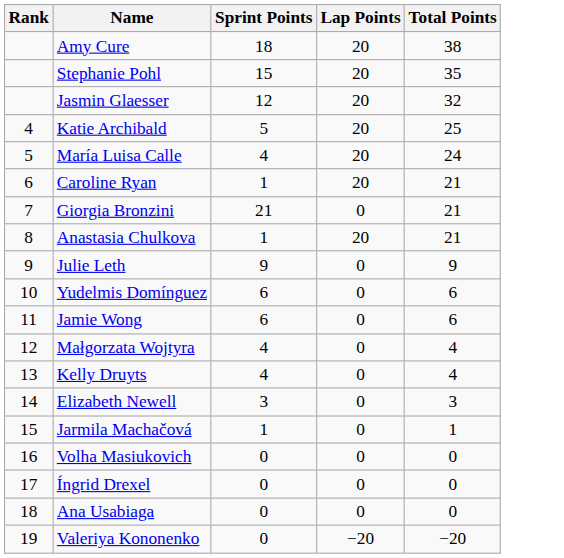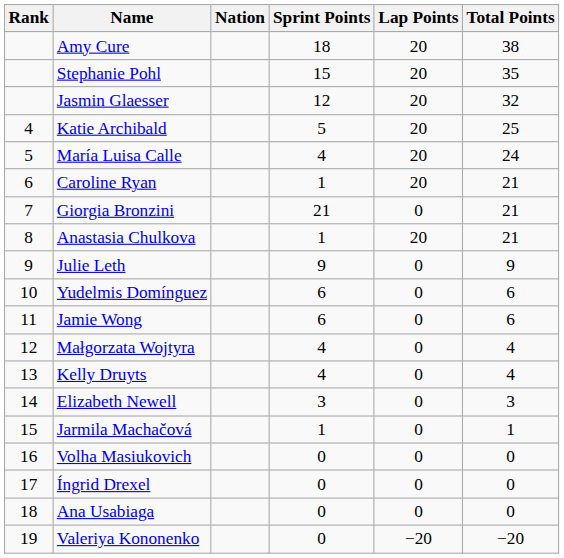 <table class="wikitable sortable" style="text-align:center">
 <tr>
 <th>Rank</th>
 <th>Name</th>
+<th>Nation</th>
 <th>Sprint Points</th>
 <th>Lap Points</th>
 <th>Total Points</th>
 </tr>
 <tr>
 <td></td>
 <td align=left><a href='#'>Amy Cure</a></td>
+<td align=left></td>
 <td>18</td>
 <td>20</td>
 <td>38</td>
 </tr>
 <tr>
 <td></td>
 <td align=left><a href='#'>Stephanie Pohl</a></td>
+<td align=left></td>
 <td>15</td>
 <td>20</td>
 <td>35</td>
 </tr>
 <tr>
 <td></td>
 <td align=left><a href='#'>Jasmin Glaesser</a></td>
+<td align=left></td>
 <td>12</td>
 <td>20</td>
 <td>32</td>
 </tr>
 <tr>
 <td>4</td>
 <td align=left><a href='#'>Katie Archibald</a></td>
+<td align=left></td>
 <td>5</td>
 <td>20</td>
 <td>25</td>
 </tr>
 <tr>
 <td>5</td>
 <td align=left><a href='#'>María Luisa Calle</a></td>
+<td align=left></td>
 <td>4</td>
 <td>20</td>
 <td>24</td>
 </tr>
 <tr>
 <td>6</td>
 <td align=left><a href='#'>Caroline Ryan</a></td>
+<td align=left></td>
 <td>1</td>
 <td>20</td>
 <td>21</td>
 </tr>
 <tr>
 <td>7</td>
 <td align=left><a href='#'>Giorgia Bronzini</a></td>
+<td align=left></td>
 <td>21</td>
 <td>0</td>
 <td>21</td>
 </tr>
 <tr>
 <td>8</td>
 <td align=left><a href='#'>Anastasia Chulkova</a></td>
+<td align=left></td>
 <td>1</td>
 <td>20</td>
 <td>21</td>
 </tr>
 <tr>
 <td>9</td>
 <td align=left><a href='#'>Julie Leth</a></td>
+<td align=left></td>
 <td>9</td>
 <td>0</td>
 <td>9</td>
 </tr>
 <tr>
 <td>10</td>
 <td align=left><a href='#'>Yudelmis Domínguez</a></td>
+<td align=left></td>
 <td>6</td>
 <td>0</td>
 <td>6</td>
 </tr>
 <tr>
 <td>11</td>
 <td align=left><a href='#'>Jamie Wong</a></td>
+<td align=left></td>
 <td>6</td>
 <td>0</td>
 <td>6</td>
 </tr>
 <tr>
 <td>12</td>
 <td align=left><a href='#'>Małgorzata Wojtyra</a></td>
+<td align=left></td>
 <td>4</td>
 <td>0</td>
 <td>4</td>
 </tr>
 <tr>
 <td>13</td>
 <td align=left><a href='#'>Kelly Druyts</a></td>
+<td align=left></td>
 <td>4</td>
 <td>0</td>
 <td>4</td>
 </tr>
 <tr>
 <td>14</td>
 <td align=left><a href='#'>Elizabeth Newell</a></td>
+<td align=left></td>
 <td>3</td>
 <td>0</td>
 <td>3</td>
 </tr>
 <tr>
 <td>15</td>
 <td align=left><a href='#'>Jarmila Machačová</a></td>
+<td align=left></td>
 <td>1</td>
 <td>0</td>
 <td>1</td>
 </tr>
 <tr>
 <td>16</td>
 <td align=left><a href='#'>Volha Masiukovich</a></td>
+<td align=left></td>
 <td>0</td>
 <td>0</td>
 <td>0</td>
 </tr>
 <tr>
 <td>17</td>
 <td align=left><a href='#'>Íngrid Drexel</a></td>
+<td align=left></td>
 <td>0</td>
 <td>0</td>
 <td>0</td>
 </tr>
 <tr>
 <td>18</td>
 <td align=left><a href='#'>Ana Usabiaga</a></td>
+<td align=left></td>
 <td>0</td>
 <td>0</td>
 <td>0</td>
 </tr>
 <tr>
 <td>19</td>
 <td align=left><a href='#'>Valeriya Kononenko</a></td>
+<td align=left></td>
 <td>0</td>
 <td>−20</td>
 <td>−20</td>
 </tr>
 </table>
